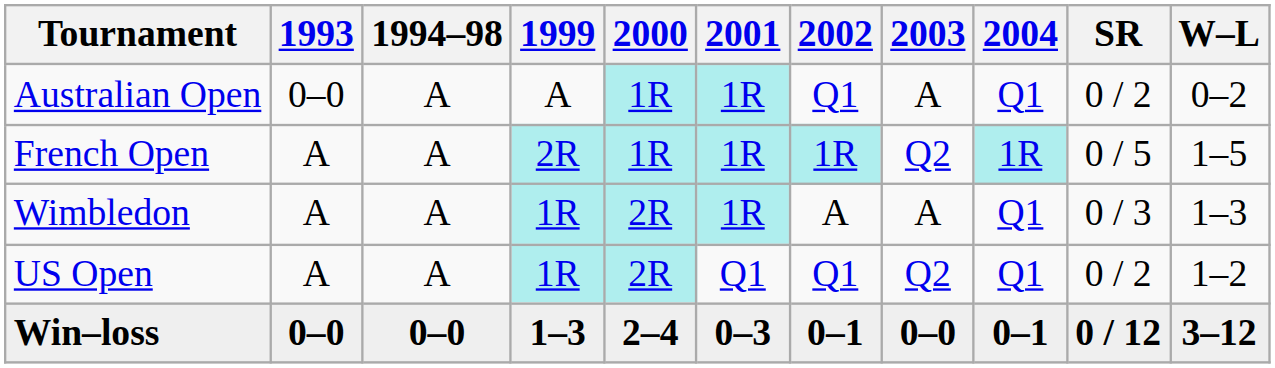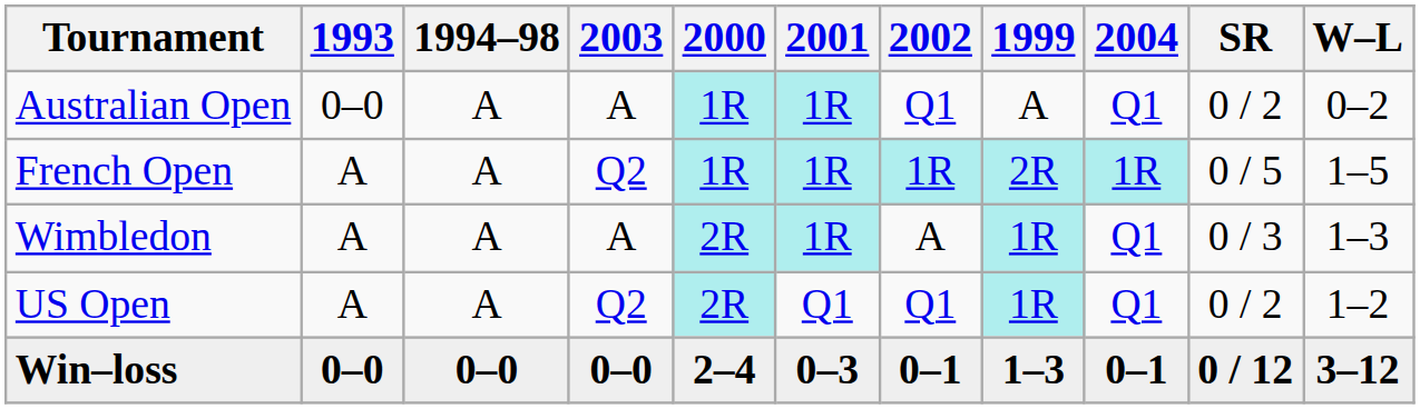 <table class=wikitable style="text-align:center;">
 <tr>
 <th>Tournament</th>
 <th><a href='#'>1993</a></th>
 <th>1994–98</th>
-<th><a href='#'>1999</a></th>
+<th><a href='#'>2003</a></th>
 <th><a href='#'>2000</a></th>
 <th><a href='#'>2001</a></th>
 <th><a href='#'>2002</a></th>
-<th><a href='#'>2003</a></th>
+<th><a href='#'>1999</a></th>
 <th><a href='#'>2004</a></th>
 <th>SR</th>
 <th>W–L</th>
 </tr>
 <tr>
 <td align=left><a href='#'>Australian Open</a></td>
 <td>0–0</td>
 <td>A</td>
 <td>A</td>
 <td bgcolor=afeeee><a href='#'>1R</a></td>
 <td bgcolor=afeeee><a href='#'>1R</a></td>
 <td><a href='#'>Q1</a></td>
 <td>A</td>
 <td><a href='#'>Q1</a></td>
 <td>0 / 2</td>
 <td>0–2</td>
 </tr>
 <tr>
 <td align=left><a href='#'>French Open</a></td>
 <td>A</td>
 <td>A</td>
-<td bgcolor=afeeee><a href='#'>2R</a></td>
+<td><a href='#'>Q2</a></td>
 <td bgcolor=afeeee><a href='#'>1R</a></td>
 <td bgcolor=afeeee><a href='#'>1R</a></td>
 <td bgcolor=afeeee><a href='#'>1R</a></td>
-<td><a href='#'>Q2</a></td>
+<td bgcolor=afeeee><a href='#'>2R</a></td>
 <td bgcolor=afeeee><a href='#'>1R</a></td>
 <td>0 / 5</td>
 <td>1–5</td>
 </tr>
 <tr>
 <td align=left><a href='#'>Wimbledon</a></td>
 <td>A</td>
 <td>A</td>
-<td bgcolor=afeeee><a href='#'>1R</a></td>
+<td>A</td>
 <td bgcolor=afeeee><a href='#'>2R</a></td>
 <td bgcolor=afeeee><a href='#'>1R</a></td>
 <td>A</td>
-<td>A</td>
+<td bgcolor=afeeee><a href='#'>1R</a></td>
 <td><a href='#'>Q1</a></td>
 <td>0 / 3</td>
 <td>1–3</td>
 </tr>
 <tr>
 <td align=left><a href='#'>US Open</a></td>
 <td>A</td>
 <td>A</td>
-<td bgcolor=afeeee><a href='#'>1R</a></td>
+<td><a href='#'>Q2</a></td>
 <td bgcolor=afeeee><a href='#'>2R</a></td>
 <td><a href='#'>Q1</a></td>
 <td><a href='#'>Q1</a></td>
-<td><a href='#'>Q2</a></td>
+<td bgcolor=afeeee><a href='#'>1R</a></td>
 <td><a href='#'>Q1</a></td>
 <td>0 / 2</td>
 <td>1–2</td>
 </tr>
 <tr style="background:#efefef; font-weight:bold;">
 <td align=left>Win–loss</td>
 <td>0–0</td>
 <td>0–0</td>
-<td>1–3</td>
+<td>0–0</td>
 <td>2–4</td>
 <td>0–3</td>
 <td>0–1</td>
-<td>0–0</td>
+<td>1–3</td>
 <td>0–1</td>
 <td>0 / 12</td>
 <td>3–12</td>
 </tr>
 </table>
